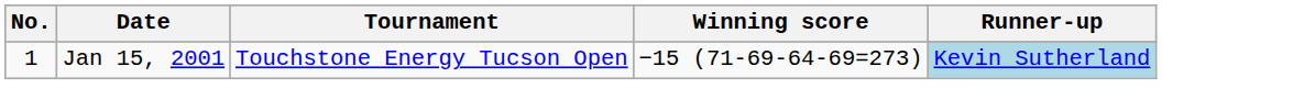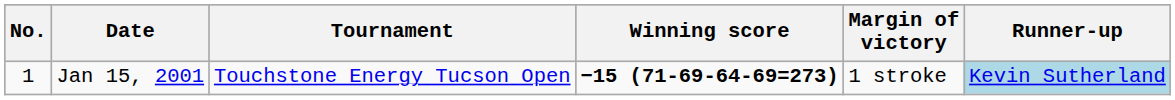 <table class="wikitable" style="font-size:95%;">
 <tr>
 <th>No.</th>
 <th>Date</th>
 <th>Tournament</th>
 <th>Winning score</th>
+<th>Margin of<br>victory</th>
 <th>Runner-up</th>
 </tr>
 <tr>
 <td align=center>1</td>
 <td align=right>Jan 15, <a href='#'>2001</a></td>
 <td><a href='#'>Touchstone Energy Tucson Open</a></td>
-<td>−15 (71-69-64-69=273)</td>
+<td><strong>−15 (71-69-64-69=273)</strong></td>
+<td>1 stroke</td>
 <td style="background: lightblue;"> <a href='#'>Kevin Sutherland</a></td>
 </tr>
 </table>
